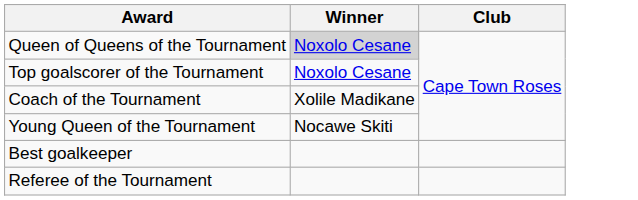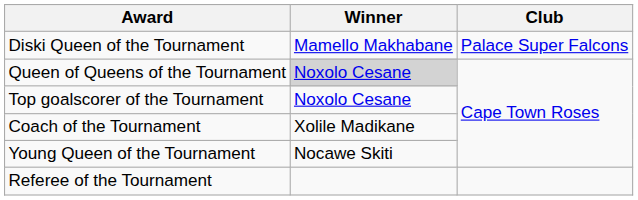 <table class="wikitable">
 <tr>
 <th>Award</th>
 <th>Winner</th>
 <th>Club</th>
+</tr>
+<tr>
+<td>Diski Queen of the Tournament</td>
+<td><a href='#'>Mamello Makhabane</a></td>
+<td><a href='#'>Palace Super Falcons</a></td>
 </tr>
 <tr>
 <td>Queen of Queens of the Tournament</td>
 <td style="background: lightgrey;"><a href='#'>Noxolo Cesane</a></td>
 <td rowspan="4"><a href='#'>Cape Town Roses</a></td>
 </tr>
 <tr>
 <td>Top goalscorer of the Tournament</td>
 <td><a href='#'>Noxolo Cesane</a></td>
 </tr>
 <tr>
 <td>Coach of the Tournament</td>
 <td>Xolile Madikane</td>
 </tr>
 <tr>
 <td>Young Queen of the Tournament</td>
 <td>Nocawe Skiti</td>
 </tr>
 <tr>
-<td>Best goalkeeper</td>
-<td></td>
-<td></td>
-</tr>
-<tr>
 <td>Referee of the Tournament</td>
 <td></td>
 </tr>
 </table>
